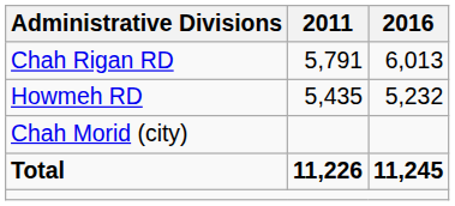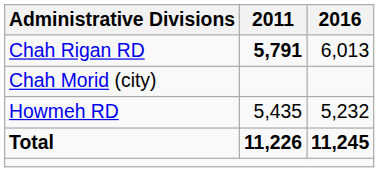 <table class="wikitable">
 <tr>
 <th>Administrative Divisions</th>
 <th>2011</th>
 <th>2016</th>
 </tr>
 <tr>
 <td><a href='#'>Chah Rigan RD</a></td>
-<td style="text-align: right;">5,791</td>
+<td style="text-align: right;"><strong>5,791</strong></td>
 <td style="text-align: right;">6,013</td>
+</tr>
+<tr>
+<td><a href='#'>Chah Morid</a> (city)</td>
+<td style="text-align: right;"></td>
+<td style="text-align: right;"></td>
 </tr>
 <tr>
 <td><a href='#'>Howmeh RD</a></td>
 <td style="text-align: right;">5,435</td>
 <td style="text-align: right;">5,232</td>
-</tr>
-<tr>
-<td><a href='#'>Chah Morid</a> (city)</td>
-<td style="text-align: right;"></td>
-<td style="text-align: right;"></td>
 </tr>
 <tr>
 <td><strong>Total</strong></td>
 <td style="text-align: right;"><strong>11,226</strong></td>
 <td style="text-align: right;"><strong>11,245</strong></td>
 </tr>
 <tr>
 <td colspan=3></td>
 </tr>
 </table>
